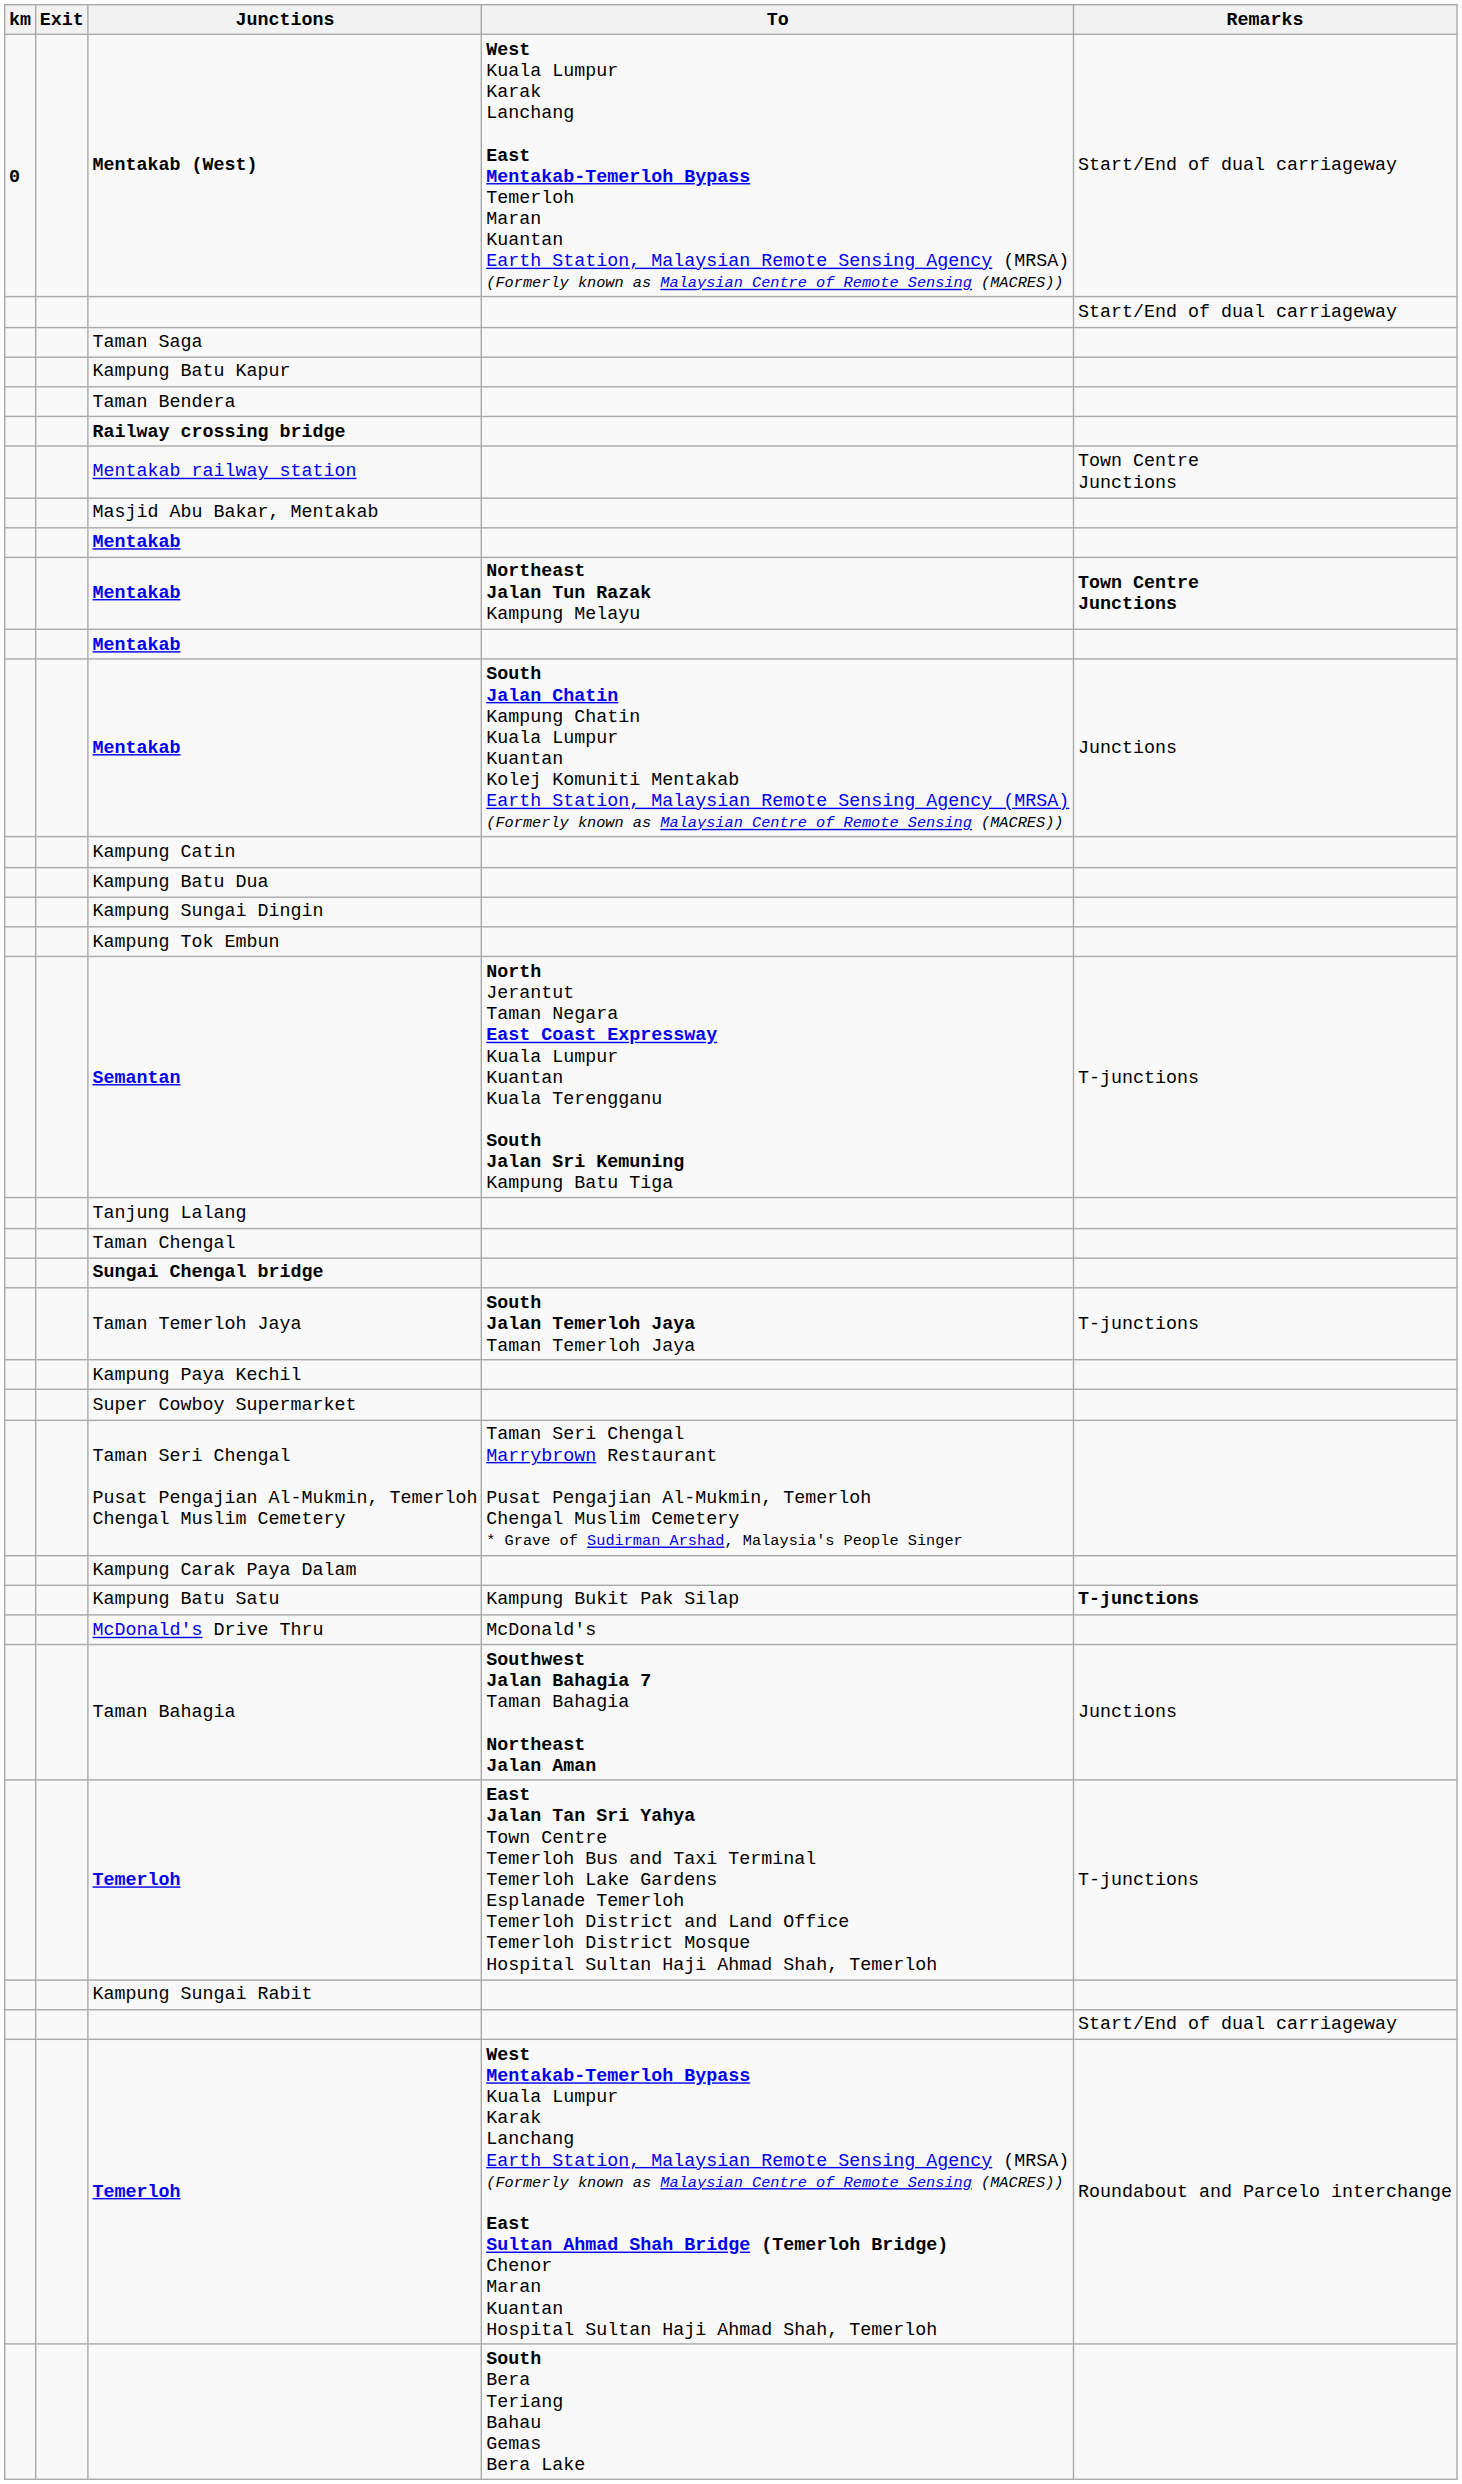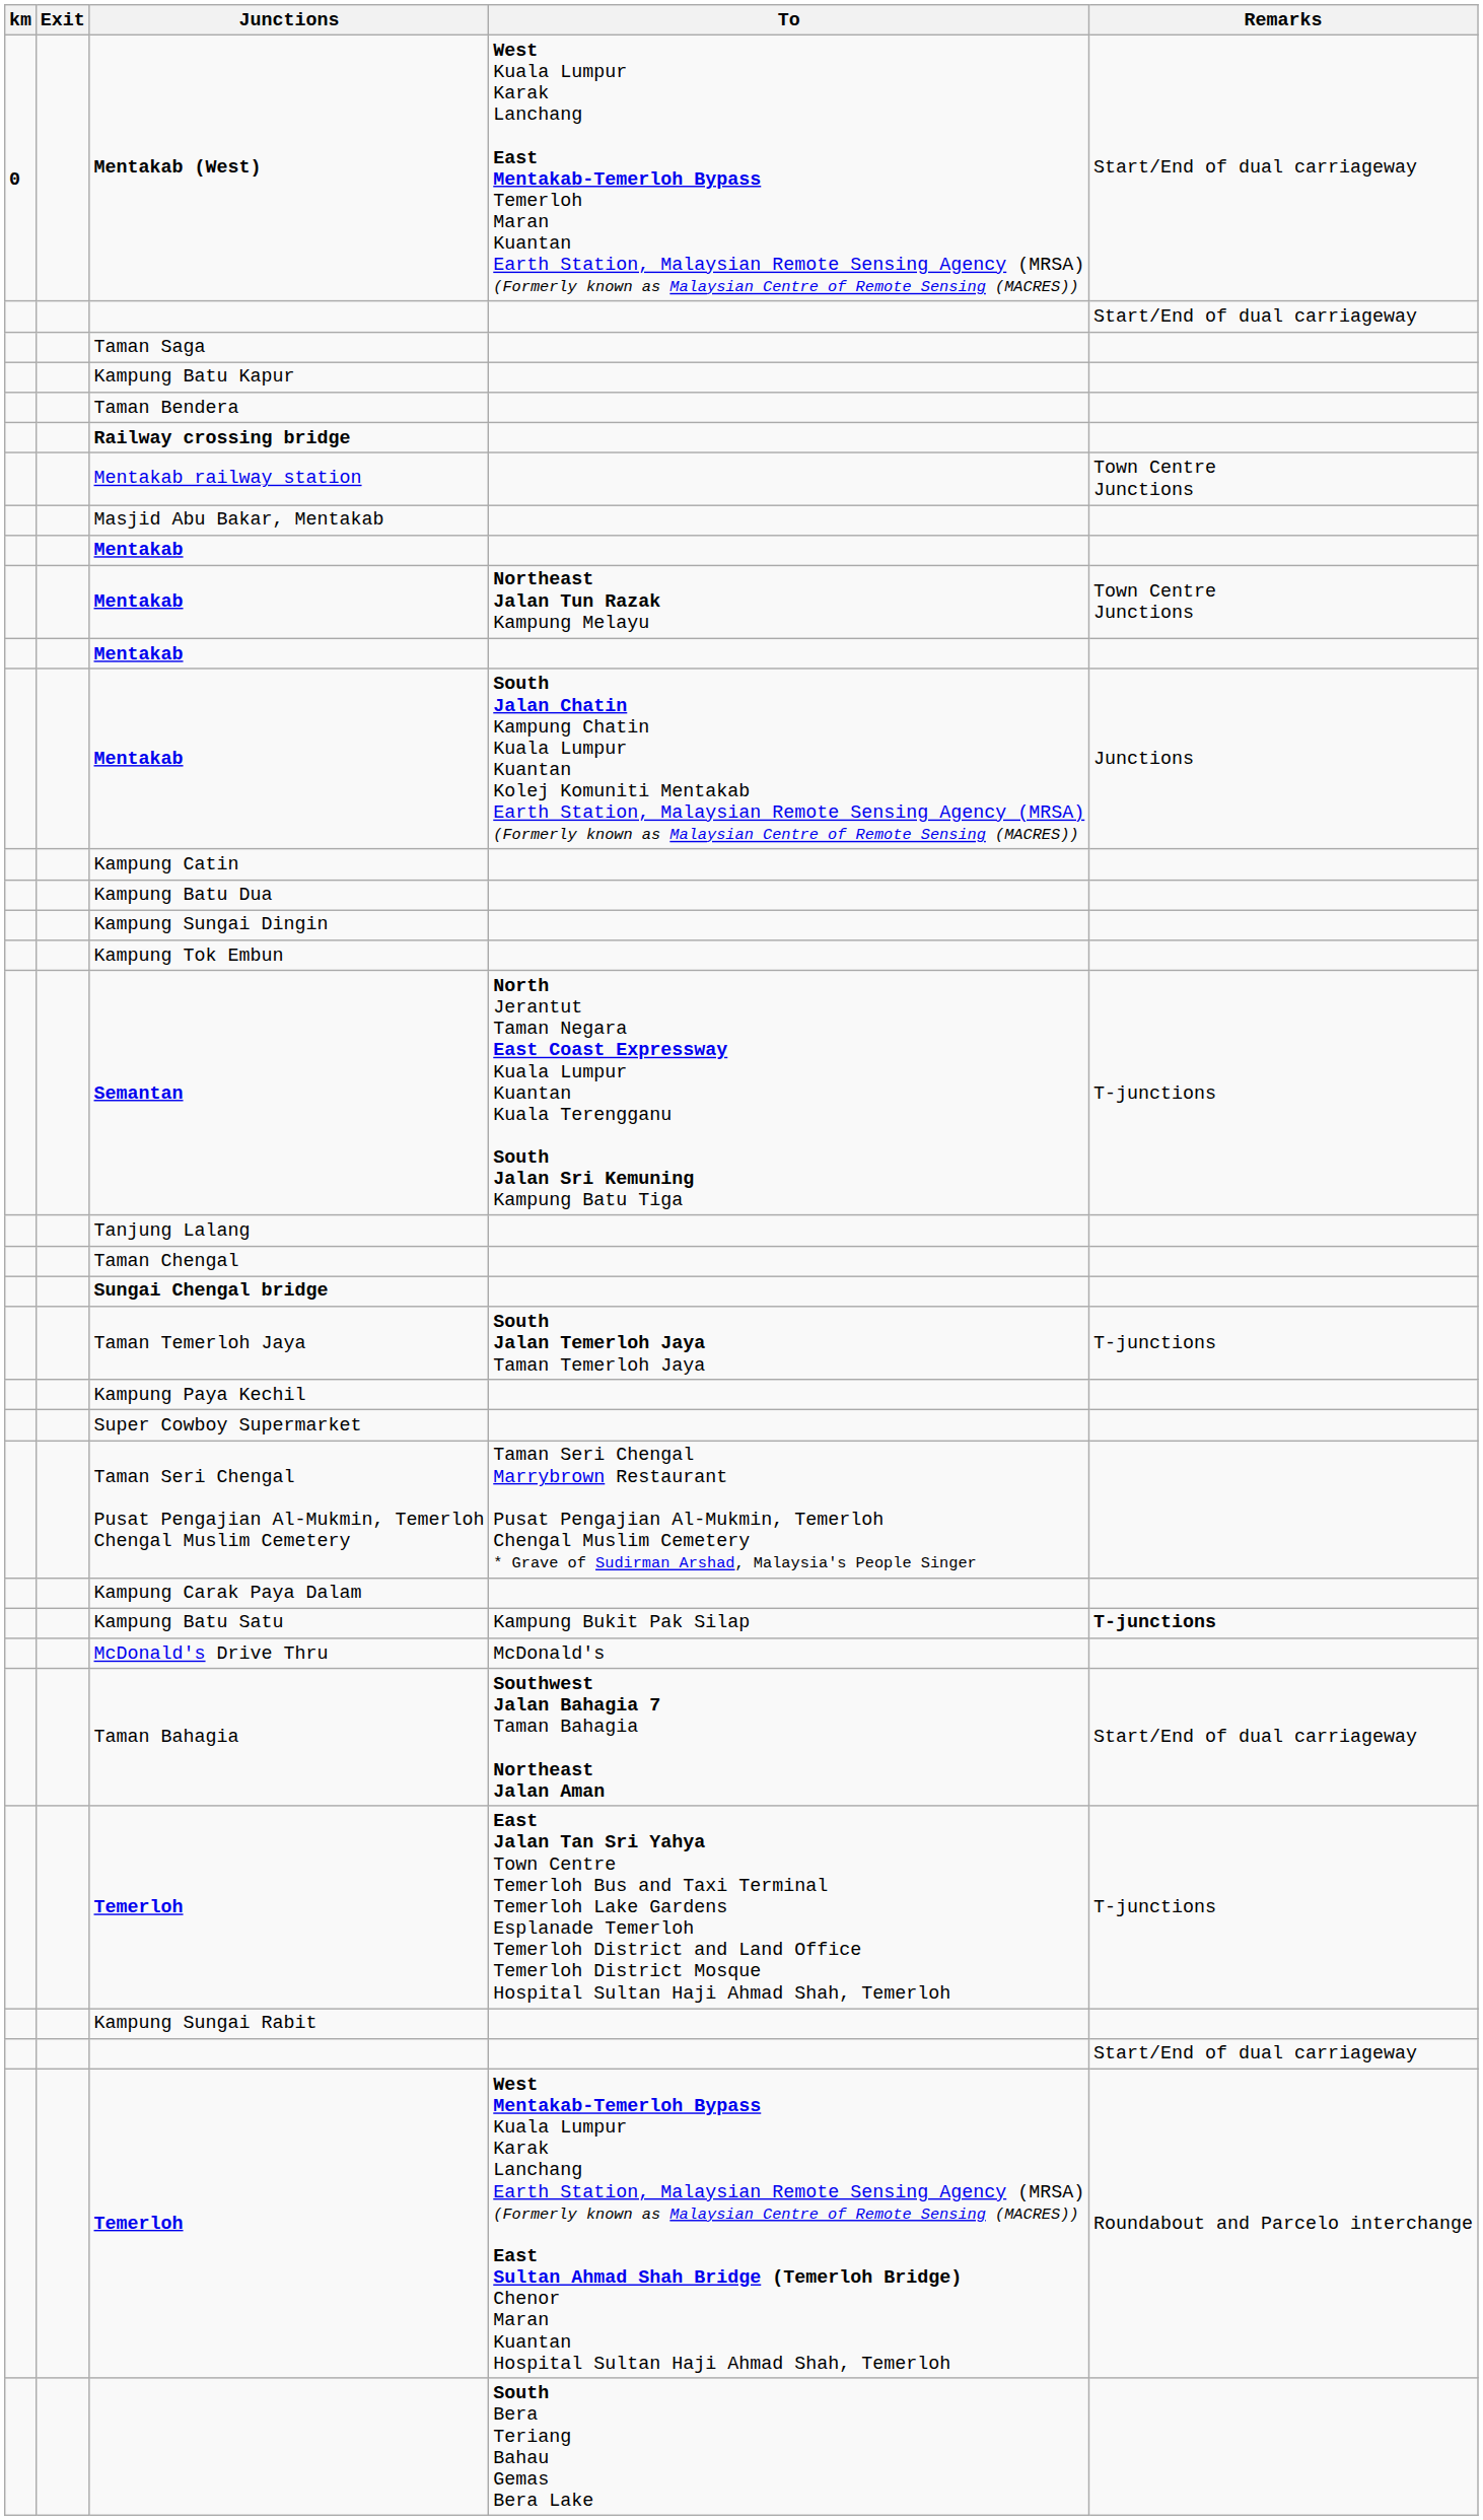 <table class="wikitable">
 <tr>
 <th>km</th>
 <th>Exit</th>
 <th>Junctions</th>
 <th>To</th>
 <th>Remarks</th>
 </tr>
 <tr>
 <td><br><strong>0</strong></td>
 <td></td>
 <td><strong>Mentakab (West)</strong></td>
 <td><strong>West</strong><br> Kuala Lumpur<br> Karak<br> Lanchang<br><br><strong>East</strong><br> <strong><a href='#'>Mentakab-Temerloh Bypass</a></strong><br>Temerloh<br>Maran<br>Kuantan<br><a href='#'>Earth Station, Malaysian Remote Sensing Agency</a> (MRSA)<br><small><em>(Formerly known as <a href='#'>Malaysian Centre of Remote Sensing</a> (MACRES))</em></small></td>
 <td>Start/End of dual carriageway</td>
 </tr>
 <tr>
 <td></td>
 <td></td>
 <td></td>
 <td></td>
 <td>Start/End of dual carriageway</td>
 </tr>
 <tr>
 <td></td>
 <td></td>
 <td>Taman Saga</td>
 <td></td>
 <td></td>
 </tr>
 <tr>
 <td></td>
 <td></td>
 <td>Kampung Batu Kapur</td>
 <td></td>
 <td></td>
 </tr>
 <tr>
 <td></td>
 <td></td>
 <td>Taman Bendera</td>
 <td></td>
 <td></td>
 </tr>
 <tr>
 <td></td>
 <td></td>
 <td><strong>Railway crossing bridge</strong></td>
 <td></td>
 <td></td>
 </tr>
 <tr>
 <td></td>
 <td></td>
 <td><a href='#'>Mentakab railway station</a></td>
 <td></td>
 <td>Town Centre<br>Junctions</td>
 </tr>
 <tr>
 <td></td>
 <td></td>
 <td>Masjid Abu Bakar, Mentakab </td>
 <td></td>
 <td></td>
 </tr>
 <tr>
 <td></td>
 <td></td>
 <td><strong><a href='#'>Mentakab</a></strong></td>
 <td></td>
 <td></td>
 </tr>
 <tr>
 <td></td>
 <td></td>
 <td><strong><a href='#'>Mentakab</a></strong></td>
 <td><strong>Northeast</strong><br><strong>Jalan Tun Razak</strong><br>Kampung Melayu</td>
-<td><strong>Town Centre<br>Junctions</strong></td>
+<td>Town Centre<br>Junctions</td>
 </tr>
 <tr>
 <td></td>
 <td></td>
 <td><strong><a href='#'>Mentakab</a></strong></td>
 <td></td>
 <td></td>
 </tr>
 <tr>
 <td></td>
 <td></td>
 <td><strong><a href='#'>Mentakab</a></strong></td>
 <td><strong>South</strong><br> <strong><a href='#'>Jalan Chatin</a></strong><br> Kampung Chatin<br> Kuala Lumpur<br> Kuantan<br>Kolej Komuniti Mentakab <br><a href='#'>Earth Station, Malaysian Remote Sensing Agency (MRSA)</a><br><small><em>(Formerly known as <a href='#'>Malaysian Centre of Remote Sensing</a> (MACRES))</em></small></td>
 <td>Junctions</td>
 </tr>
 <tr>
 <td></td>
 <td></td>
 <td>Kampung Catin</td>
 <td></td>
 <td></td>
 </tr>
 <tr>
 <td></td>
 <td></td>
 <td>Kampung Batu Dua</td>
 <td></td>
 <td></td>
 </tr>
 <tr>
 <td></td>
 <td></td>
 <td>Kampung Sungai Dingin</td>
 <td></td>
 <td></td>
 </tr>
 <tr>
 <td></td>
 <td></td>
 <td>Kampung Tok Embun</td>
 <td></td>
 <td></td>
 </tr>
 <tr>
 <td></td>
 <td></td>
 <td><strong><a href='#'>Semantan</a></strong></td>
 <td><strong>North</strong><br> Jerantut<br> Taman Negara<br>  <strong><a href='#'>East Coast Expressway</a></strong><br>Kuala Lumpur<br>Kuantan<br>Kuala Terengganu<br><br><strong>South</strong><br><strong>Jalan Sri Kemuning</strong><br>Kampung Batu Tiga</td>
 <td>T-junctions</td>
 </tr>
 <tr>
 <td></td>
 <td></td>
 <td>Tanjung Lalang</td>
 <td></td>
 <td></td>
 </tr>
 <tr>
 <td></td>
 <td></td>
 <td>Taman Chengal</td>
 <td></td>
 <td></td>
 </tr>
 <tr>
 <td></td>
 <td></td>
 <td><strong>Sungai Chengal bridge</strong></td>
 <td></td>
 <td></td>
 </tr>
 <tr>
 <td></td>
 <td></td>
 <td>Taman Temerloh Jaya</td>
 <td><strong>South</strong><br><strong>Jalan Temerloh Jaya</strong><br>Taman Temerloh Jaya</td>
 <td>T-junctions</td>
 </tr>
 <tr>
 <td></td>
 <td></td>
 <td>Kampung Paya Kechil</td>
 <td></td>
 <td></td>
 </tr>
 <tr>
 <td></td>
 <td></td>
 <td>Super Cowboy Supermarket</td>
 <td></td>
 <td></td>
 </tr>
 <tr>
 <td></td>
 <td></td>
 <td>Taman Seri Chengal<br><br>Pusat Pengajian Al-Mukmin, Temerloh <br>Chengal Muslim Cemetery</td>
 <td>Taman Seri Chengal<br><a href='#'>Marrybrown</a> Restaurant<br><br>Pusat Pengajian Al-Mukmin, Temerloh <br>Chengal Muslim Cemetery<br><small>* Grave of <a href='#'>Sudirman Arshad</a>, Malaysia's People Singer</small></td>
 <td></td>
 </tr>
 <tr>
 <td></td>
 <td></td>
 <td>Kampung Carak Paya Dalam</td>
 <td></td>
 <td></td>
 </tr>
 <tr>
 <td></td>
 <td></td>
 <td>Kampung Batu Satu</td>
 <td>Kampung Bukit Pak Silap</td>
 <td><strong>T-junctions</strong></td>
 </tr>
 <tr>
 <td></td>
 <td></td>
 <td><a href='#'>McDonald's</a> Drive Thru</td>
 <td>McDonald's<br></td>
 <td></td>
 </tr>
 <tr>
 <td></td>
 <td></td>
 <td>Taman Bahagia</td>
 <td><strong>Southwest</strong><br><strong>Jalan Bahagia 7</strong><br>Taman Bahagia<br><br><strong>Northeast</strong><br><strong>Jalan Aman</strong></td>
-<td>Junctions</td>
+<td>Start/End of dual carriageway</td>
 </tr>
 <tr>
 <td></td>
 <td></td>
 <td><strong><a href='#'>Temerloh</a></strong></td>
 <td><strong>East</strong><br><strong>Jalan Tan Sri Yahya</strong><br>Town Centre<br>Temerloh Bus and Taxi Terminal <br>Temerloh Lake Gardens<br>Esplanade Temerloh<br>Temerloh District and Land Office<br>Temerloh District Mosque <br>Hospital Sultan Haji Ahmad Shah, Temerloh </td>
 <td>T-junctions</td>
 </tr>
 <tr>
 <td></td>
 <td></td>
 <td>Kampung Sungai Rabit</td>
 <td></td>
 <td></td>
 </tr>
 <tr>
 <td></td>
 <td></td>
 <td></td>
 <td></td>
 <td>Start/End of dual carriageway</td>
 </tr>
 <tr>
 <td></td>
 <td></td>
 <td><strong><a href='#'>Temerloh</a></strong></td>
 <td><strong>West</strong><br> <strong><a href='#'>Mentakab-Temerloh Bypass</a></strong><br>Kuala Lumpur<br>Karak<br>Lanchang<br><a href='#'>Earth Station, Malaysian Remote Sensing Agency</a> (MRSA)<br><small><em>(Formerly known as <a href='#'>Malaysian Centre of Remote Sensing</a> (MACRES))</em></small><br><br><strong>East</strong><br> <strong><a href='#'>Sultan Ahmad Shah Bridge</a> (Temerloh Bridge)</strong><br> Chenor<br> Maran<br> Kuantan<br>Hospital Sultan Haji Ahmad Shah, Temerloh </td>
 <td>Roundabout and Parcelo interchange</td>
 </tr>
 <tr>
 <td></td>
 <td></td>
 <td></td>
 <td><strong>South</strong><br> Bera<br> Teriang<br> Bahau<br> Gemas<br> Bera Lake</td>
 <td></td>
 </tr>
 </table>
